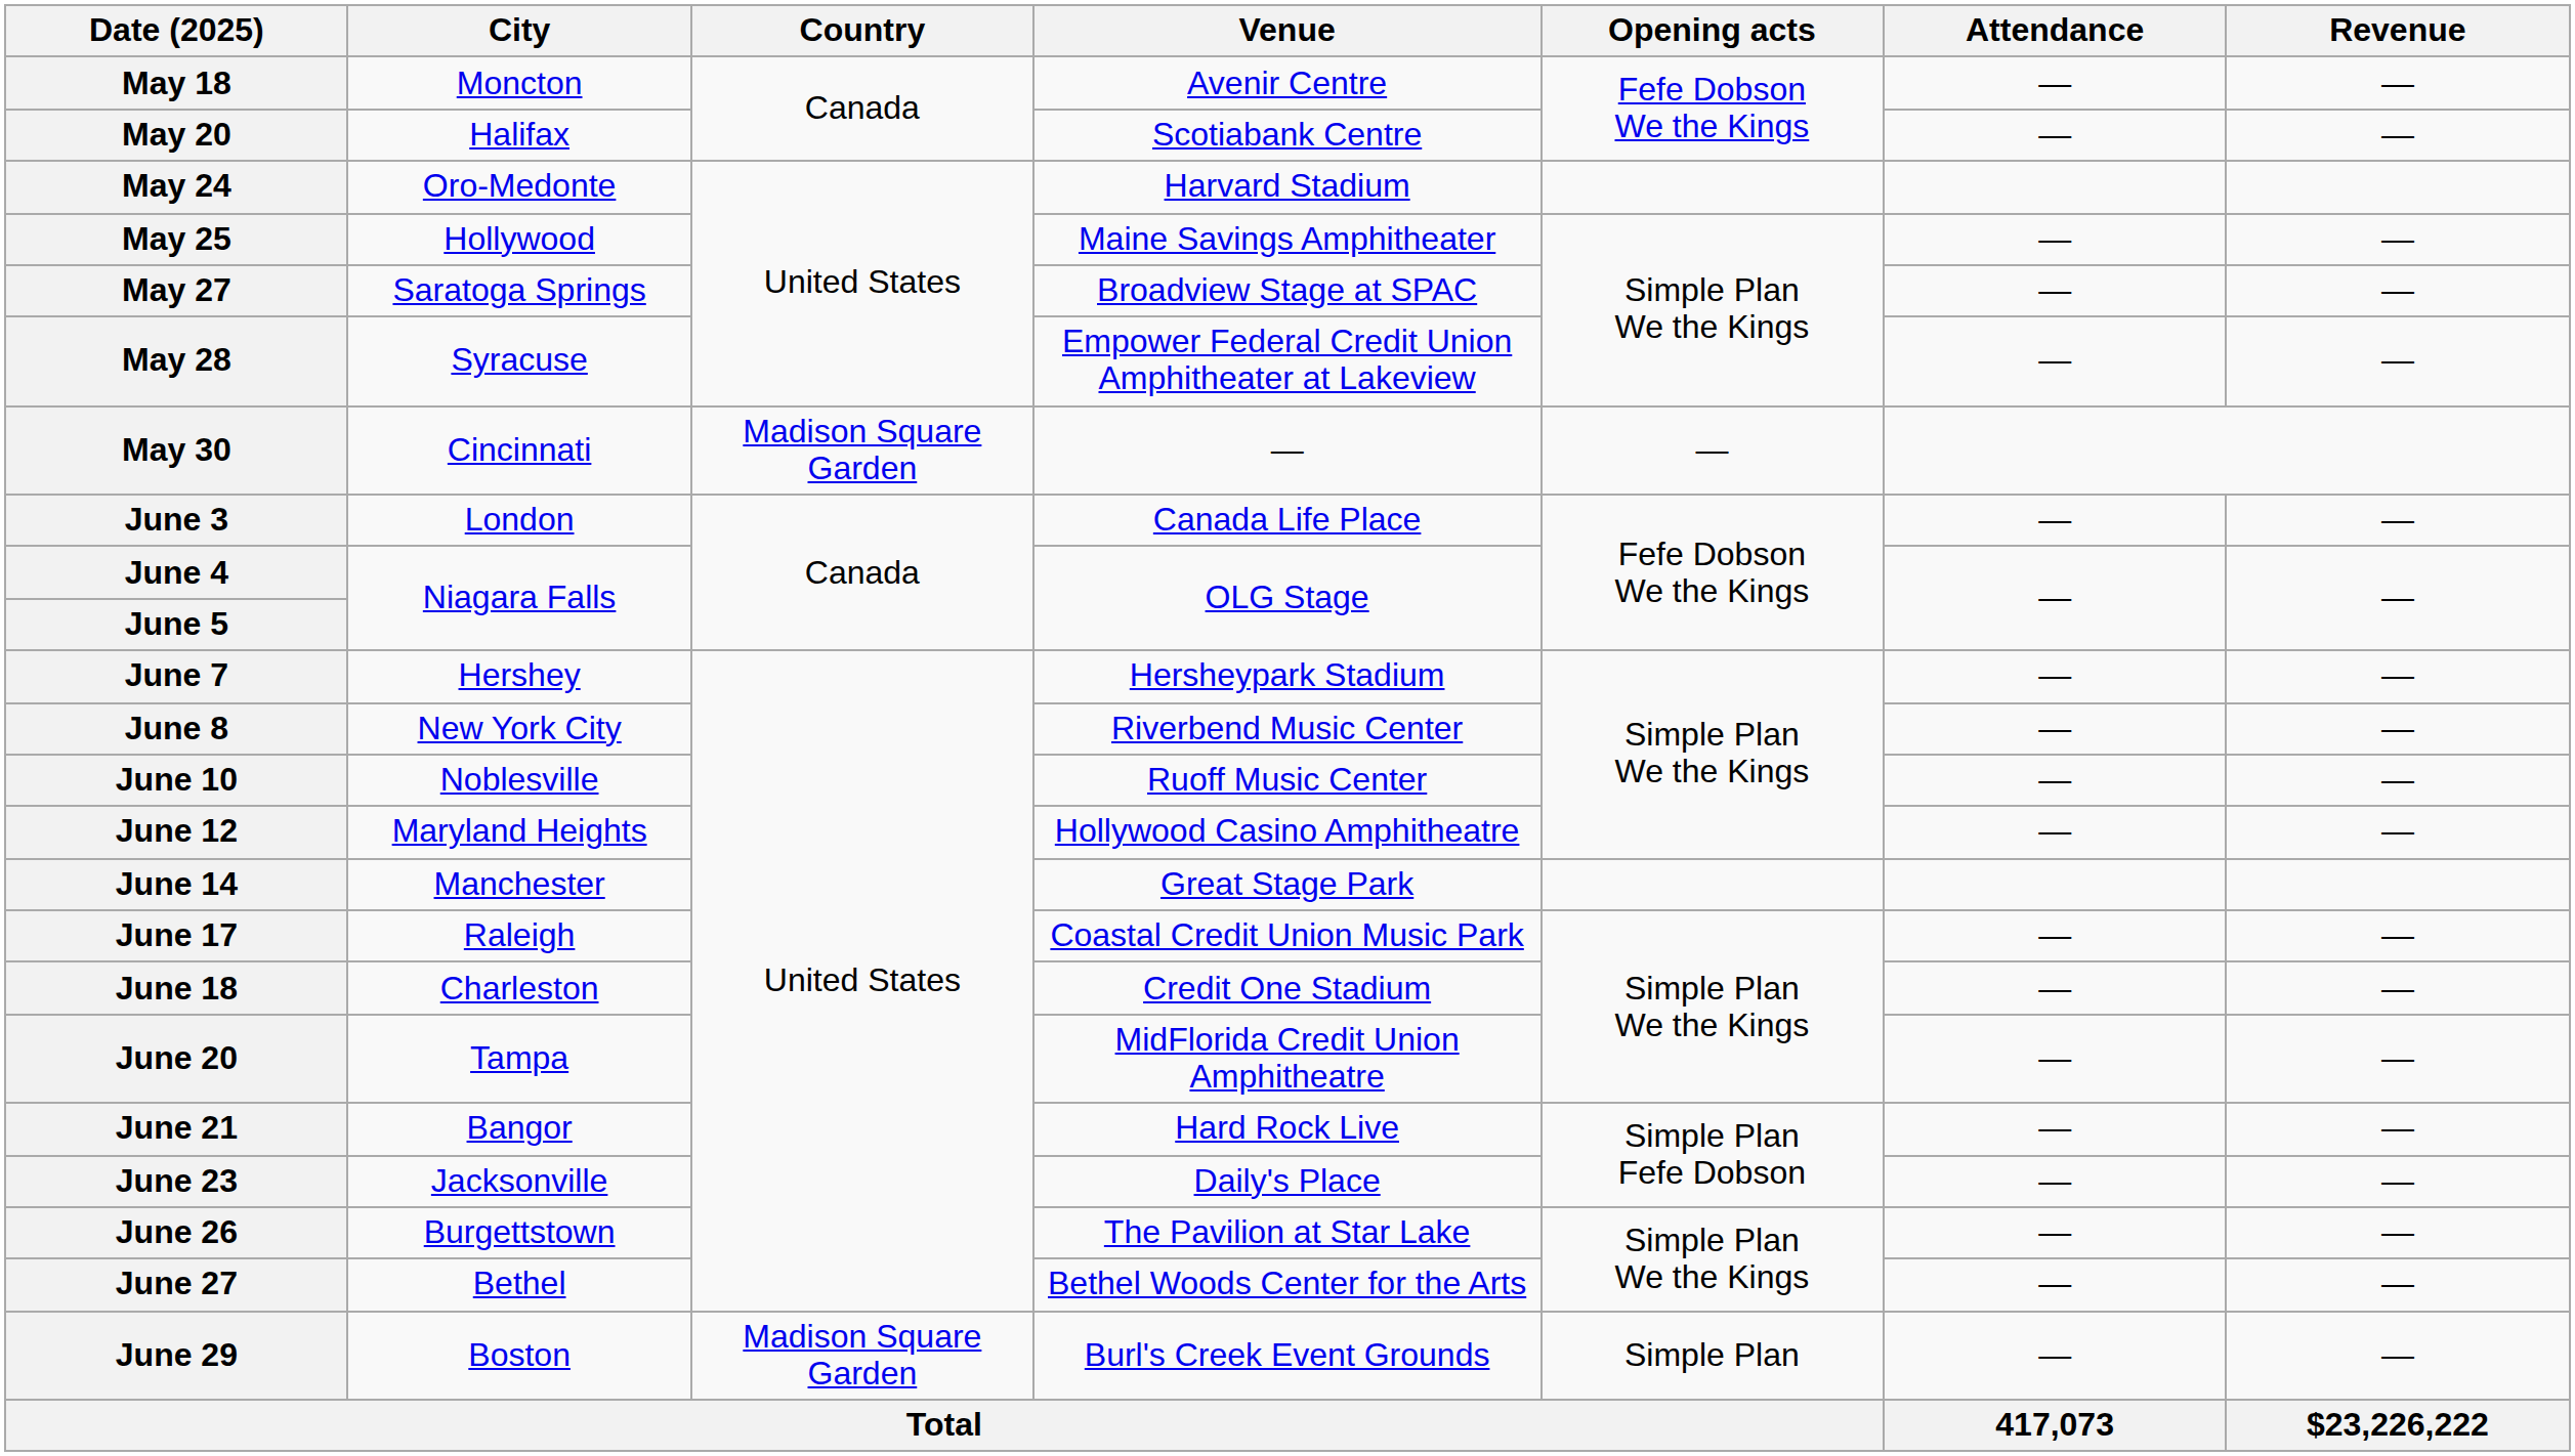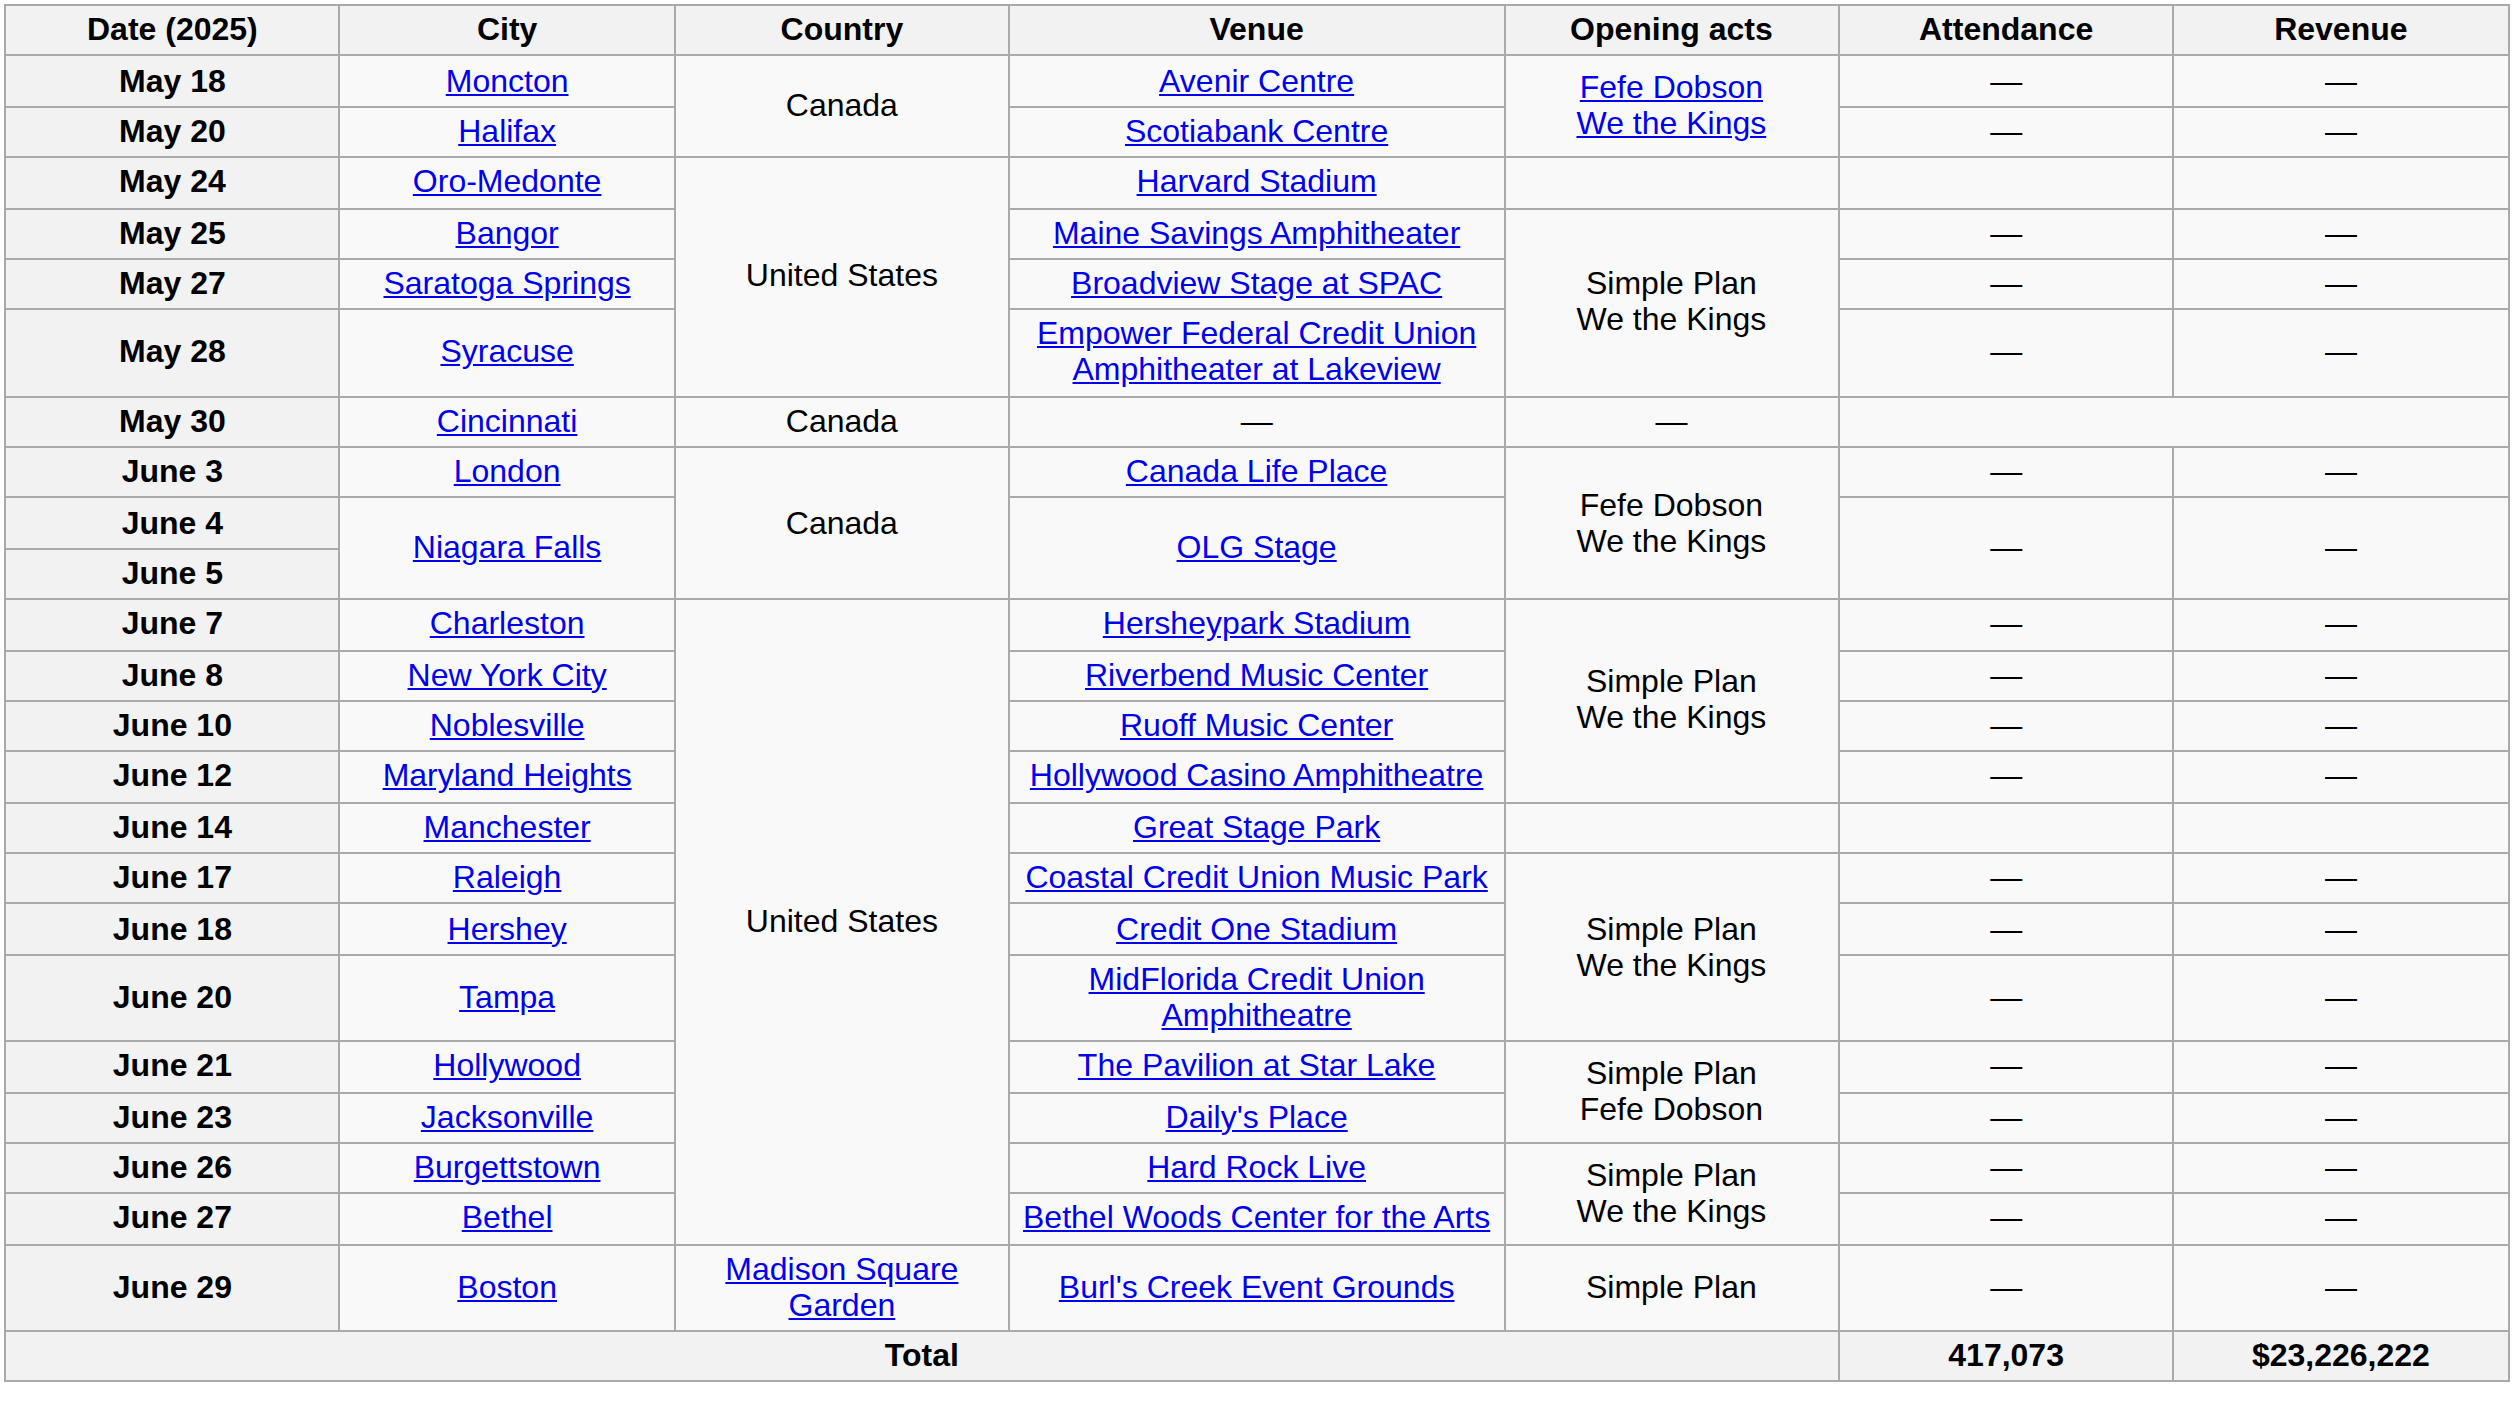 <table class="wikitable plainrowheaders" style="text-align:center;">
 <tr>
 <th scope="col" style="width:10em;">Date (2025)</th>
 <th scope="col" style="width:10em;">City</th>
 <th scope="col" style="width:10em;">Country</th>
 <th scope="col" style="width:15em;">Venue</th>
 <th scope="col" style="width:10em;">Opening acts</th>
 <th scope="col" style="width:10em;">Attendance</th>
 <th scope="col" style="width:10em;">Revenue</th>
 </tr>
 <tr>
 <th scope="row" style="text-align:center;">May 18</th>
 <td><a href='#'>Moncton</a></td>
 <td rowspan="2">Canada</td>
 <td><a href='#'>Avenir Centre</a></td>
 <td rowspan="2"><a href='#'>Fefe Dobson</a><br><a href='#'>We the Kings</a></td>
 <td>—</td>
 <td>—</td>
 </tr>
 <tr>
 <th scope="row" style="text-align:center;">May 20</th>
 <td><a href='#'>Halifax</a></td>
 <td><a href='#'>Scotiabank Centre</a></td>
 <td>—</td>
 <td>—</td>
 </tr>
 <tr>
 <th scope="row" style="text-align:center;">May 24</th>
 <td><a href='#'>Oro-Medonte</a></td>
 <td rowspan="5">United States</td>
 <td><a href='#'>Harvard Stadium</a></td>
 <td></td>
 <td></td>
 <td></td>
 </tr>
 <tr>
 <th scope="row" style="text-align:center;">May 25</th>
-<td><a href='#'>Hollywood</a></td>
+<td><a href='#'>Bangor</a></td>
 <td><a href='#'>Maine Savings Amphitheater</a></td>
 <td rowspan="4">Simple Plan<br>We the Kings</td>
 <td>—</td>
 <td>—</td>
 </tr>
 <tr>
 <th scope="row" style="text-align:center;">May 27</th>
 <td><a href='#'>Saratoga Springs</a></td>
 <td><a href='#'>Broadview Stage at SPAC</a></td>
 <td>—</td>
 <td>—</td>
 </tr>
 <tr>
 <th scope="row" style="text-align:center;">May 28</th>
 <td><a href='#'>Syracuse</a></td>
 <td><a href='#'>Empower Federal Credit Union Amphitheater at Lakeview</a></td>
 <td>—</td>
 <td>—</td>
 </tr>
 <tr>
 </tr>
 <tr>
 <th scope="row" style="text-align:center;">May 30</th>
 <td><a href='#'>Cincinnati</a></td>
-<td><a href='#'>Madison Square Garden</a></td>
+<td rowspan="1">Canada</td>
 <td>—</td>
 <td>—</td>
 </tr>
 <tr>
 <th scope="row" style="text-align:center;">June 3</th>
 <td><a href='#'>London</a></td>
 <td rowspan="3">Canada</td>
 <td><a href='#'>Canada Life Place</a></td>
 <td rowspan="3">Fefe Dobson<br>We the Kings</td>
 <td>—</td>
 <td>—</td>
 </tr>
 <tr>
 <th scope="row" style="text-align:center;">June 4</th>
 <td rowspan="2"><a href='#'>Niagara Falls</a></td>
 <td rowspan="2"><a href='#'>OLG Stage</a></td>
 <td rowspan="2">—</td>
 <td rowspan="2">—</td>
 </tr>
 <tr>
 <th scope="row" style="text-align:center;">June 5</th>
 </tr>
 <tr>
 <th scope="row" style="text-align:center;">June 7</th>
-<td><a href='#'>Hershey</a></td>
+<td><a href='#'>Charleston</a></td>
 <td rowspan="12">United States</td>
 <td><a href='#'>Hersheypark Stadium</a></td>
 <td rowspan="4">Simple Plan<br>We the Kings</td>
 <td>—</td>
 <td>—</td>
 </tr>
 <tr>
 <th scope="row" style="text-align:center;">June 8</th>
 <td><a href='#'>New York City</a></td>
 <td><a href='#'>Riverbend Music Center</a></td>
 <td>—</td>
 <td>—</td>
 </tr>
 <tr>
 <th scope="row" style="text-align:center;">June 10</th>
 <td><a href='#'>Noblesville</a></td>
 <td><a href='#'>Ruoff Music Center</a></td>
 <td>—</td>
 <td>—</td>
 </tr>
 <tr>
 <th scope="row" style="text-align:center;">June 12</th>
 <td><a href='#'>Maryland Heights</a></td>
 <td><a href='#'>Hollywood Casino Amphitheatre</a></td>
 <td>—</td>
 <td>—</td>
 </tr>
 <tr>
 <th scope="row" style="text-align:center;">June 14</th>
 <td><a href='#'>Manchester</a></td>
 <td><a href='#'>Great Stage Park</a></td>
 <td></td>
 <td></td>
 <td></td>
 </tr>
 <tr>
 <th scope="row" style="text-align:center;">June 17</th>
 <td><a href='#'>Raleigh</a></td>
 <td><a href='#'>Coastal Credit Union Music Park</a></td>
 <td rowspan="3">Simple Plan<br>We the Kings</td>
 <td>—</td>
 <td>—</td>
 </tr>
 <tr>
 <th scope="row" style="text-align:center;">June 18</th>
-<td><a href='#'>Charleston</a></td>
+<td><a href='#'>Hershey</a></td>
 <td><a href='#'>Credit One Stadium</a></td>
 <td>—</td>
 <td>—</td>
 </tr>
 <tr>
 <th scope="row" style="text-align:center;">June 20</th>
 <td><a href='#'>Tampa</a></td>
 <td><a href='#'>MidFlorida Credit Union Amphitheatre</a></td>
 <td>—</td>
 <td>—</td>
 </tr>
 <tr>
 <th scope="row" style="text-align:center;">June 21</th>
-<td><a href='#'>Bangor</a></td>
-<td><a href='#'>Hard Rock Live</a></td>
+<td><a href='#'>Hollywood</a></td>
+<td><a href='#'>The Pavilion at Star Lake</a></td>
 <td rowspan="2">Simple Plan<br>Fefe Dobson</td>
 <td>—</td>
 <td>—</td>
 </tr>
 <tr>
 <th scope="row" style="text-align:center;">June 23</th>
 <td><a href='#'>Jacksonville</a></td>
 <td><a href='#'>Daily's Place</a></td>
 <td>—</td>
 <td>—</td>
 </tr>
 <tr>
 <th scope="row" style="text-align:center;">June 26</th>
 <td><a href='#'>Burgettstown</a></td>
-<td><a href='#'>The Pavilion at Star Lake</a></td>
+<td><a href='#'>Hard Rock Live</a></td>
 <td rowspan="2">Simple Plan<br>We the Kings</td>
 <td>—</td>
 <td>—</td>
 </tr>
 <tr>
 <th scope="row" style="text-align:center;">June 27</th>
 <td><a href='#'>Bethel</a></td>
 <td><a href='#'>Bethel Woods Center for the Arts</a></td>
 <td>—</td>
 <td>—</td>
 </tr>
 <tr>
 <th scope="row" style="text-align:center;">June 29</th>
 <td><a href='#'>Boston</a></td>
 <td><a href='#'>Madison Square Garden</a></td>
 <td><a href='#'>Burl's Creek Event Grounds</a></td>
 <td>Simple Plan</td>
 <td>—</td>
 <td>—</td>
 </tr>
 <tr>
 <th colspan="5">Total</th>
 <th>417,073</th>
 <th>$23,226,222</th>
 </tr>
 </table>
